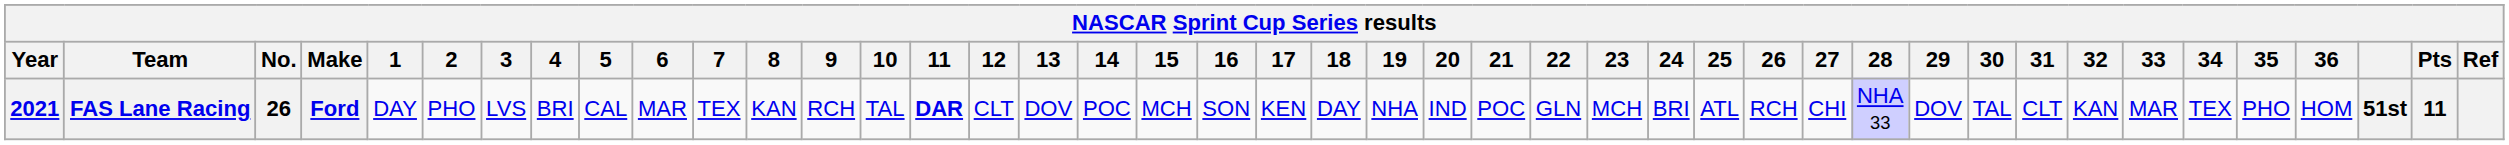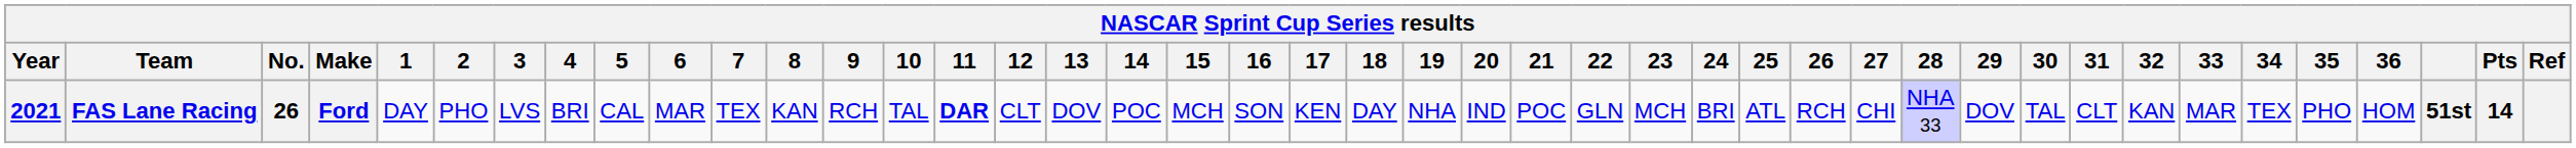 <table class="wikitable" style="text-align:center; font-size:75%">
 <tr>
 <th colspan=45><a href='#'>NASCAR</a> <a href='#'>Sprint Cup Series</a> results</th>
 </tr>
 <tr>
 <th>Year</th>
 <th>Team</th>
 <th>No.</th>
 <th>Make</th>
 <th>1</th>
 <th>2</th>
 <th>3</th>
 <th>4</th>
 <th>5</th>
 <th>6</th>
 <th>7</th>
 <th>8</th>
 <th>9</th>
 <th>10</th>
 <th>11</th>
 <th>12</th>
 <th>13</th>
 <th>14</th>
 <th>15</th>
 <th>16</th>
 <th>17</th>
 <th>18</th>
 <th>19</th>
 <th>20</th>
 <th>21</th>
 <th>22</th>
 <th>23</th>
 <th>24</th>
 <th>25</th>
 <th>26</th>
 <th>27</th>
 <th>28</th>
 <th>29</th>
 <th>30</th>
 <th>31</th>
 <th>32</th>
 <th>33</th>
 <th>34</th>
 <th>35</th>
 <th>36</th>
 <th></th>
 <th>Pts</th>
 <th>Ref</th>
 </tr>
 <tr>
 <th><a href='#'>2021</a></th>
 <th><a href='#'>FAS Lane Racing</a></th>
 <th>26</th>
 <th><a href='#'>Ford</a></th>
 <td><a href='#'>DAY</a></td>
 <td><a href='#'>PHO</a></td>
 <td><a href='#'>LVS</a></td>
 <td><a href='#'>BRI</a></td>
 <td><a href='#'>CAL</a></td>
 <td><a href='#'>MAR</a></td>
 <td><a href='#'>TEX</a></td>
 <td><a href='#'>KAN</a></td>
 <td><a href='#'>RCH</a></td>
 <td><a href='#'>TAL</a></td>
 <td><strong><a href='#'>DAR</a></strong></td>
 <td><a href='#'>CLT</a></td>
 <td><a href='#'>DOV</a></td>
 <td><a href='#'>POC</a></td>
 <td><a href='#'>MCH</a></td>
 <td><a href='#'>SON</a></td>
 <td><a href='#'>KEN</a></td>
 <td><a href='#'>DAY</a></td>
 <td><a href='#'>NHA</a></td>
 <td><a href='#'>IND</a></td>
 <td><a href='#'>POC</a></td>
 <td><a href='#'>GLN</a></td>
 <td><a href='#'>MCH</a></td>
 <td><a href='#'>BRI</a></td>
 <td><a href='#'>ATL</a></td>
 <td><a href='#'>RCH</a></td>
 <td><a href='#'>CHI</a></td>
 <td style="background:#CFCFFF;"><a href='#'>NHA</a><br><small>33</small></td>
 <td><a href='#'>DOV</a></td>
 <td><a href='#'>TAL</a></td>
 <td><a href='#'>CLT</a></td>
 <td><a href='#'>KAN</a></td>
 <td><a href='#'>MAR</a></td>
 <td><a href='#'>TEX</a></td>
 <td><a href='#'>PHO</a></td>
 <td><a href='#'>HOM</a></td>
 <th>51st</th>
-<th>11</th>
+<th>14</th>
 <th></th>
 </tr>
 </table>
